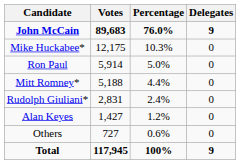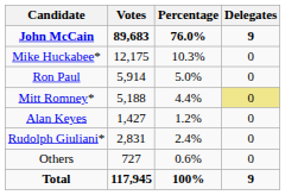 <table class="wikitable sortable" style="text-align:center;">
 <tr>
 <th>Candidate</th>
 <th>Votes</th>
 <th>Percentage</th>
 <th>Delegates</th>
 </tr>
 <tr>
 <td><strong><a href='#'>John McCain</a></strong></td>
 <td><strong>89,683</strong></td>
 <td><strong>76.0%</strong></td>
 <td><strong>9</strong></td>
 </tr>
 <tr>
 <td><a href='#'>Mike Huckabee</a>*</td>
 <td>12,175</td>
 <td>10.3%</td>
 <td>0</td>
 </tr>
 <tr>
 <td><a href='#'>Ron Paul</a></td>
 <td>5,914</td>
 <td>5.0%</td>
 <td>0</td>
 </tr>
 <tr>
 <td><a href='#'>Mitt Romney</a>*</td>
 <td>5,188</td>
 <td>4.4%</td>
+<td style="background: khaki;">0</td>
+</tr>
+<tr>
+<td><a href='#'>Alan Keyes</a></td>
+<td>1,427</td>
+<td>1.2%</td>
 <td>0</td>
 </tr>
 <tr>
 <td><a href='#'>Rudolph Giuliani</a>*</td>
 <td>2,831</td>
 <td>2.4%</td>
-<td>0</td>
-</tr>
-<tr>
-<td><a href='#'>Alan Keyes</a></td>
-<td>1,427</td>
-<td>1.2%</td>
 <td>0</td>
 </tr>
 <tr>
 <td>Others</td>
 <td>727</td>
 <td>0.6%</td>
 <td>0</td>
 </tr>
 <tr>
 <td><strong>Total</strong></td>
 <td><strong>117,945</strong></td>
 <td><strong>100%</strong></td>
 <td><strong>9</strong></td>
 </tr>
 </table>
